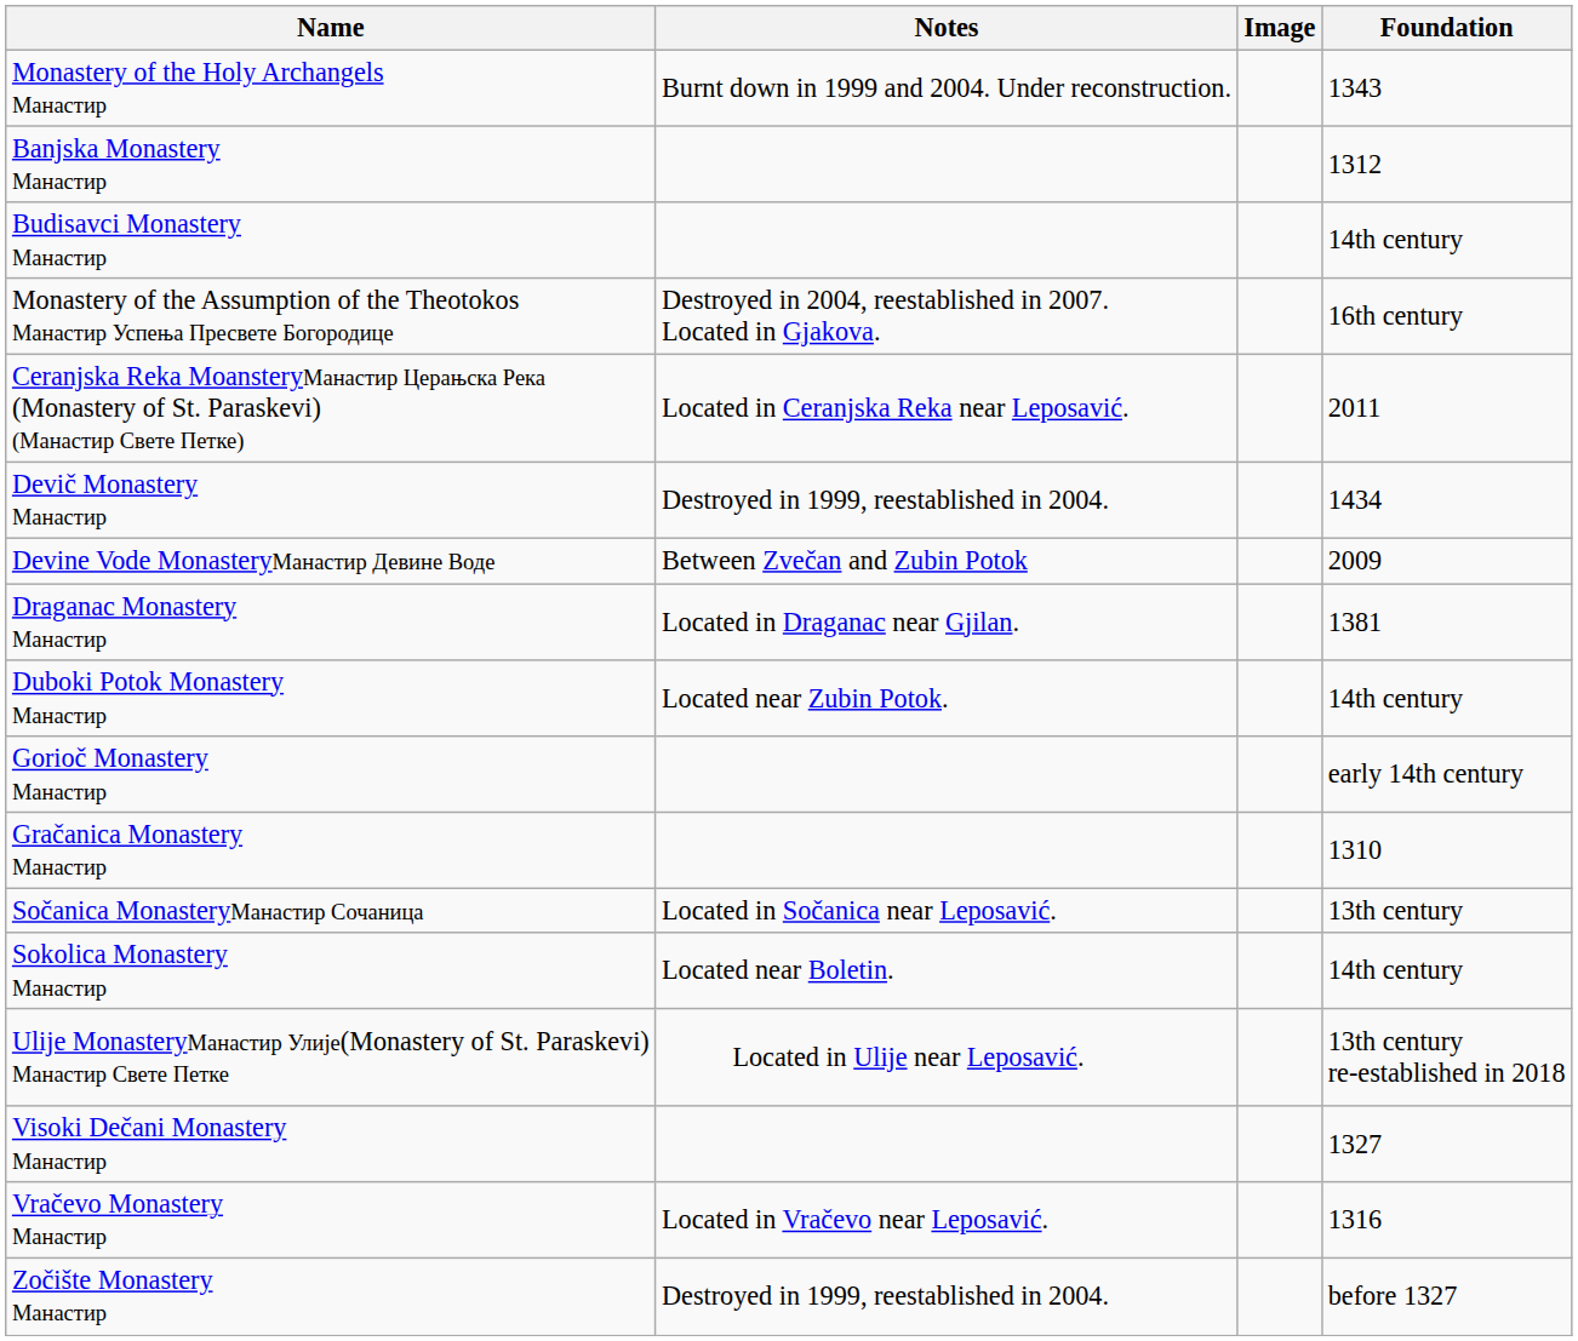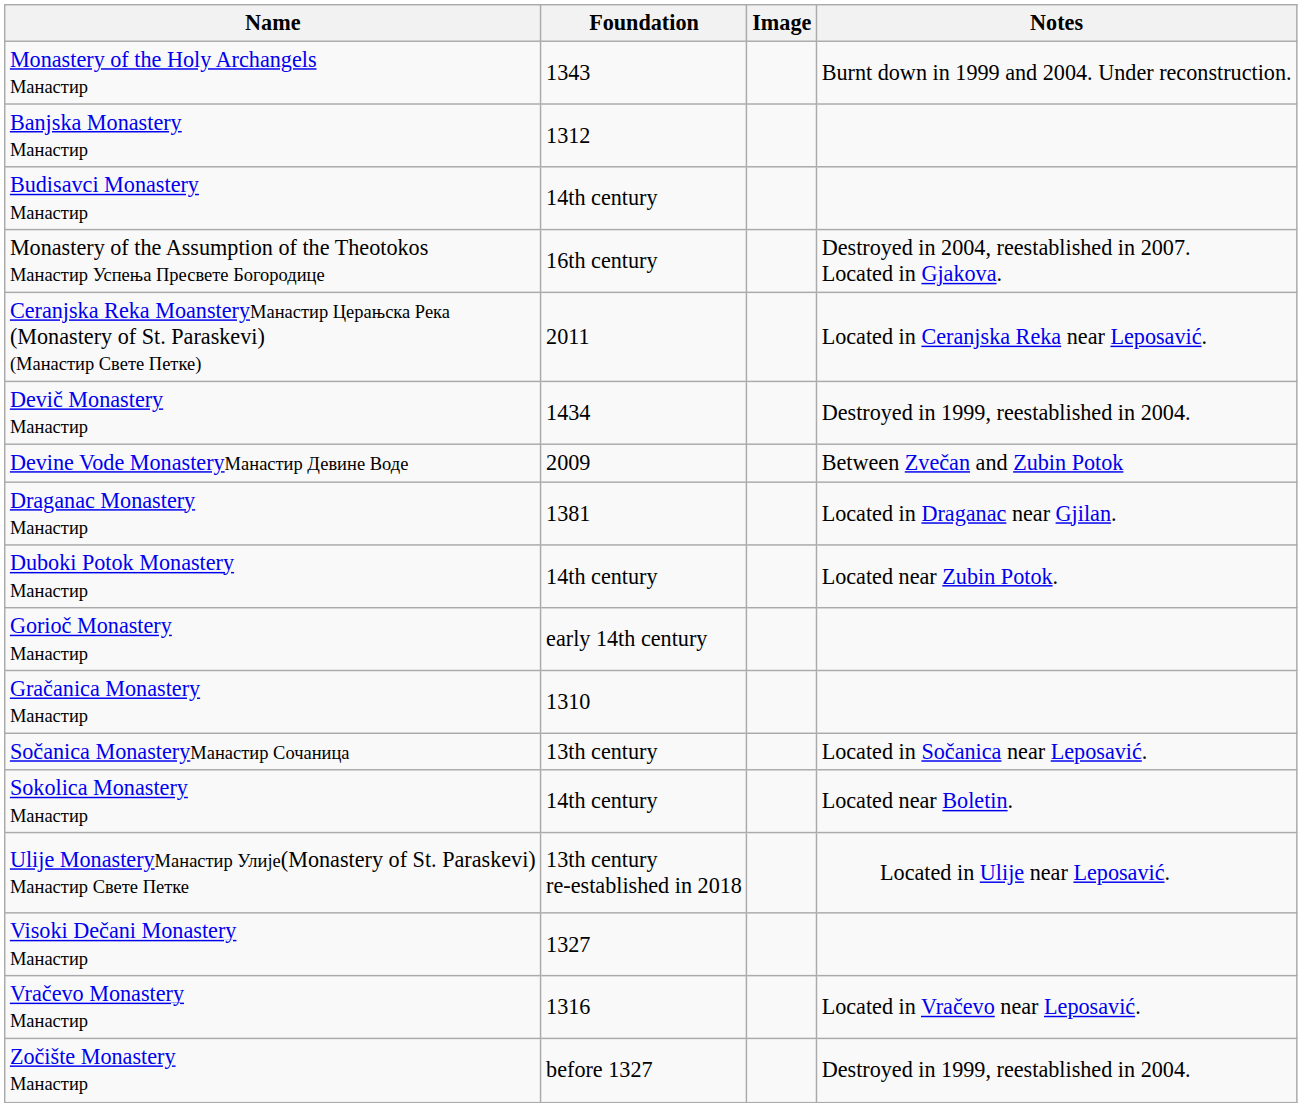 <table class="wikitable" style="font-size:95%;">
 <tr>
 <th>Name</th>
+<th>Foundation</th>
+<th>Image</th>
 <th>Notes</th>
-<th>Image</th>
-<th>Foundation</th>
 </tr>
 <tr>
 <td><a href='#'>Monastery of the Holy Archangels</a><br><small>Манастир</small> </td>
+<td>1343</td>
+<td></td>
 <td>Burnt down in 1999 and 2004. Under reconstruction.</td>
-<td></td>
-<td>1343</td>
 </tr>
 <tr>
 <td><a href='#'>Banjska Monastery</a><br><small>Манастир</small> </td>
+<td>1312</td>
 <td></td>
 <td></td>
-<td>1312</td>
 </tr>
 <tr>
 <td><a href='#'>Budisavci Monastery</a><br><small>Манастир</small> </td>
+<td>14th century</td>
 <td></td>
 <td></td>
-<td>14th century</td>
 </tr>
 <tr>
 <td>Monastery of the Assumption of the Theotokos<br><small>Манастир Успења Пресвете Богородице</small></td>
+<td>16th century</td>
+<td></td>
 <td>Destroyed in 2004, reestablished in 2007.<br>Located in <a href='#'>Gjakova</a>.</td>
-<td></td>
-<td>16th century</td>
 </tr>
 <tr>
 <td><a href='#'>Ceranjska Reka Moanstery</a><small>Манастир Церањска Река</small><br>(Monastery of St. Paraskevi)<br><small>(Манастир Свете Петке)</small></td>
+<td>2011</td>
+<td></td>
 <td>Located in <a href='#'>Ceranjska Reka</a> near <a href='#'>Leposavić</a>.</td>
-<td></td>
-<td>2011</td>
 </tr>
 <tr>
 <td><a href='#'>Devič Monastery</a><br><small>Манастир</small> </td>
+<td>1434</td>
+<td></td>
 <td>Destroyed in 1999, reestablished in 2004.</td>
-<td></td>
-<td>1434</td>
 </tr>
 <tr>
 <td><a href='#'>Devine Vode Monastery</a><small>Манастир Девине Воде</small></td>
+<td>2009</td>
+<td></td>
 <td>Between <a href='#'>Zvečan</a> and <a href='#'>Zubin Potok</a></td>
-<td></td>
-<td>2009</td>
 </tr>
 <tr>
 <td><a href='#'>Draganac Monastery</a><br><small>Манастир</small> </td>
+<td>1381</td>
+<td></td>
 <td>Located in <a href='#'>Draganac</a> near <a href='#'>Gjilan</a>.</td>
-<td></td>
-<td>1381</td>
 </tr>
 <tr>
 <td><a href='#'>Duboki Potok Monastery</a><br><small>Манастир</small> </td>
+<td>14th century</td>
+<td></td>
 <td>Located near <a href='#'>Zubin Potok</a>.</td>
-<td></td>
-<td>14th century</td>
 </tr>
 <tr>
 <td><a href='#'>Gorioč Monastery</a><br><small>Манастир</small> </td>
+<td>early 14th century</td>
 <td></td>
 <td></td>
-<td>early 14th century</td>
 </tr>
 <tr>
 <td><a href='#'>Gračanica Monastery</a><br><small>Манастир</small> </td>
+<td>1310</td>
 <td></td>
 <td></td>
-<td>1310</td>
 </tr>
 <tr>
 <td><a href='#'>Sočanica Monastery</a><small>Манастир Сочаница</small></td>
+<td>13th century</td>
+<td></td>
 <td>Located in <a href='#'>Sočanica</a> near <a href='#'>Leposavić</a>.</td>
-<td></td>
-<td>13th century</td>
 </tr>
 <tr>
 <td><a href='#'>Sokolica Monastery</a><br><small>Манастир</small> </td>
+<td>14th century</td>
+<td></td>
 <td>Located near <a href='#'>Boletin</a>.</td>
-<td></td>
-<td>14th century</td>
 </tr>
 <tr>
 <td><a href='#'>Ulije Monastery</a><small>Манастир Улије</small>(Monastery of St. Paraskevi)<br><small>Манастир Свете Петке</small></td>
+<td>13th century<br>re-established in 2018</td>
+<td></td>
 <td><blockquote>Located in <a href='#'>Ulije</a> near <a href='#'>Leposavić</a>.</blockquote></td>
-<td></td>
-<td>13th century<br>re-established in 2018</td>
 </tr>
 <tr>
 <td><a href='#'>Visoki Dečani Monastery</a><br><small>Манастир</small> </td>
+<td>1327</td>
 <td></td>
 <td></td>
-<td>1327</td>
 </tr>
 <tr>
 <td><a href='#'>Vračevo Monastery</a><br><small>Манастир</small> </td>
+<td>1316</td>
+<td></td>
 <td>Located in <a href='#'>Vračevo</a> near <a href='#'>Leposavić</a>.</td>
-<td></td>
-<td>1316</td>
 </tr>
 <tr>
 <td><a href='#'>Zočište Monastery</a><br><small>Манастир</small> </td>
+<td>before 1327</td>
+<td></td>
 <td>Destroyed in 1999, reestablished in 2004.</td>
-<td></td>
-<td>before 1327</td>
 </tr>
 </table>
